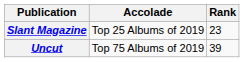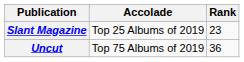 <table class="wikitable sortable">
 <tr>
 <th scope="col">Publication</th>
 <th scope="col">Accolade</th>
 <th scope="col">Rank</th>
 </tr>
 <tr>
 <th scope="row"><em><a href='#'>Slant Magazine</a></em></th>
 <td>Top 25 Albums of 2019</td>
 <td>23</td>
 </tr>
 <tr>
 <th scope="row"><em><a href='#'>Uncut</a></em></th>
 <td>Top 75 Albums of 2019</td>
-<td>39</td>
+<td>36</td>
 </tr>
 </table>
